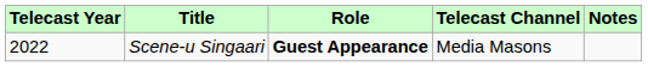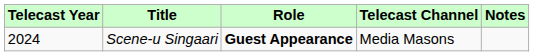 <table class="wikitable">
 <tr>
 <th style="background:#cfc;">Telecast Year</th>
 <th style="background:#cfc;">Title</th>
 <th style="background:#cfc;">Role</th>
 <th style="background:#cfc;">Telecast Channel</th>
 <th style="background:#cfc;">Notes</th>
 </tr>
 <tr>
-<td>2022</td>
+<td>2024</td>
 <td><em> Scene-u Singaari</em></td>
 <td><strong>Guest Appearance</strong></td>
 <td>Media Masons</td>
 <td></td>
 </tr>
 </table>
